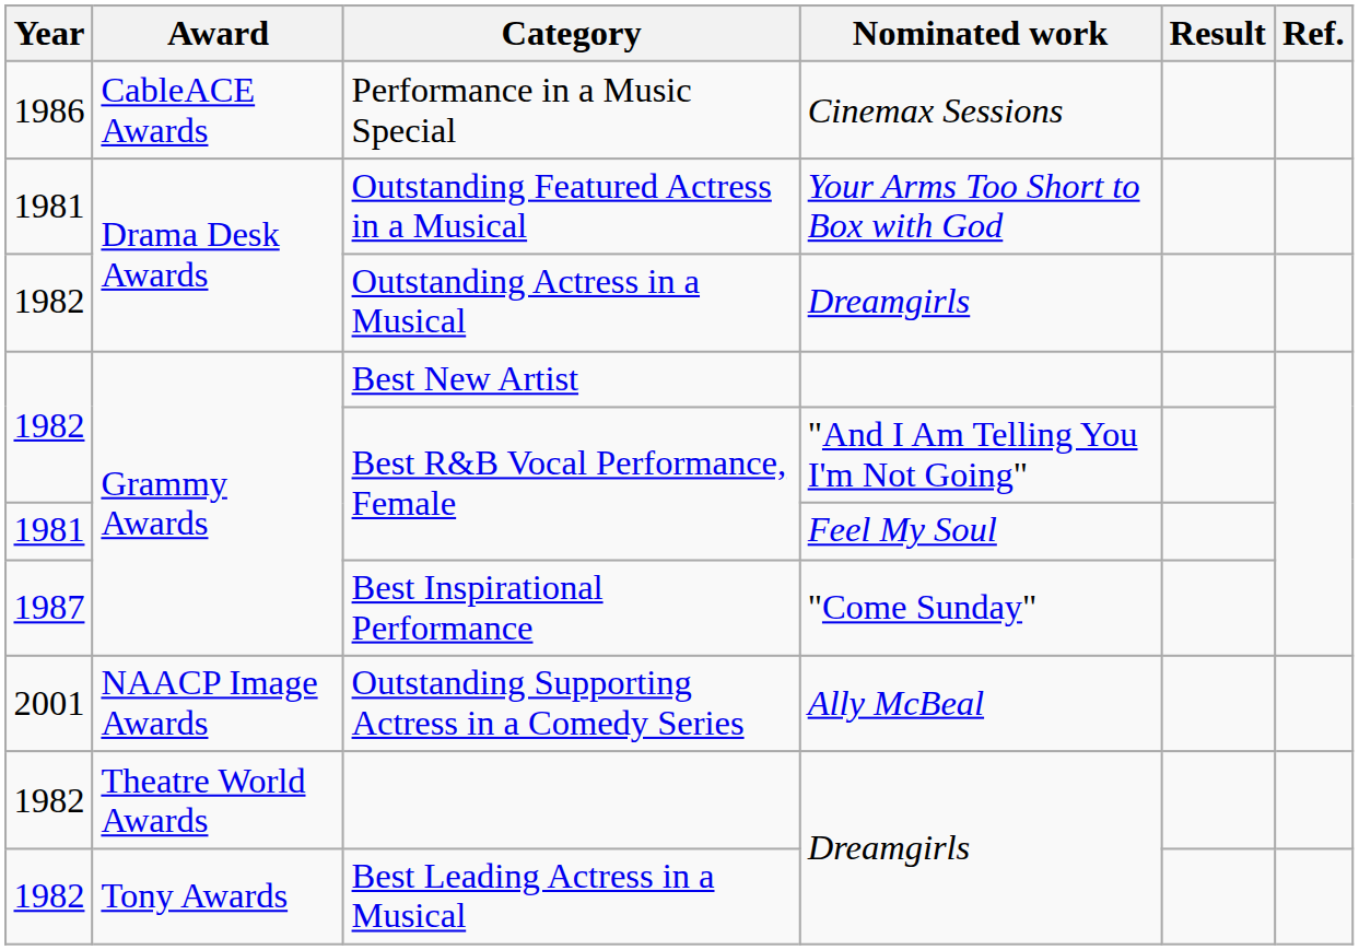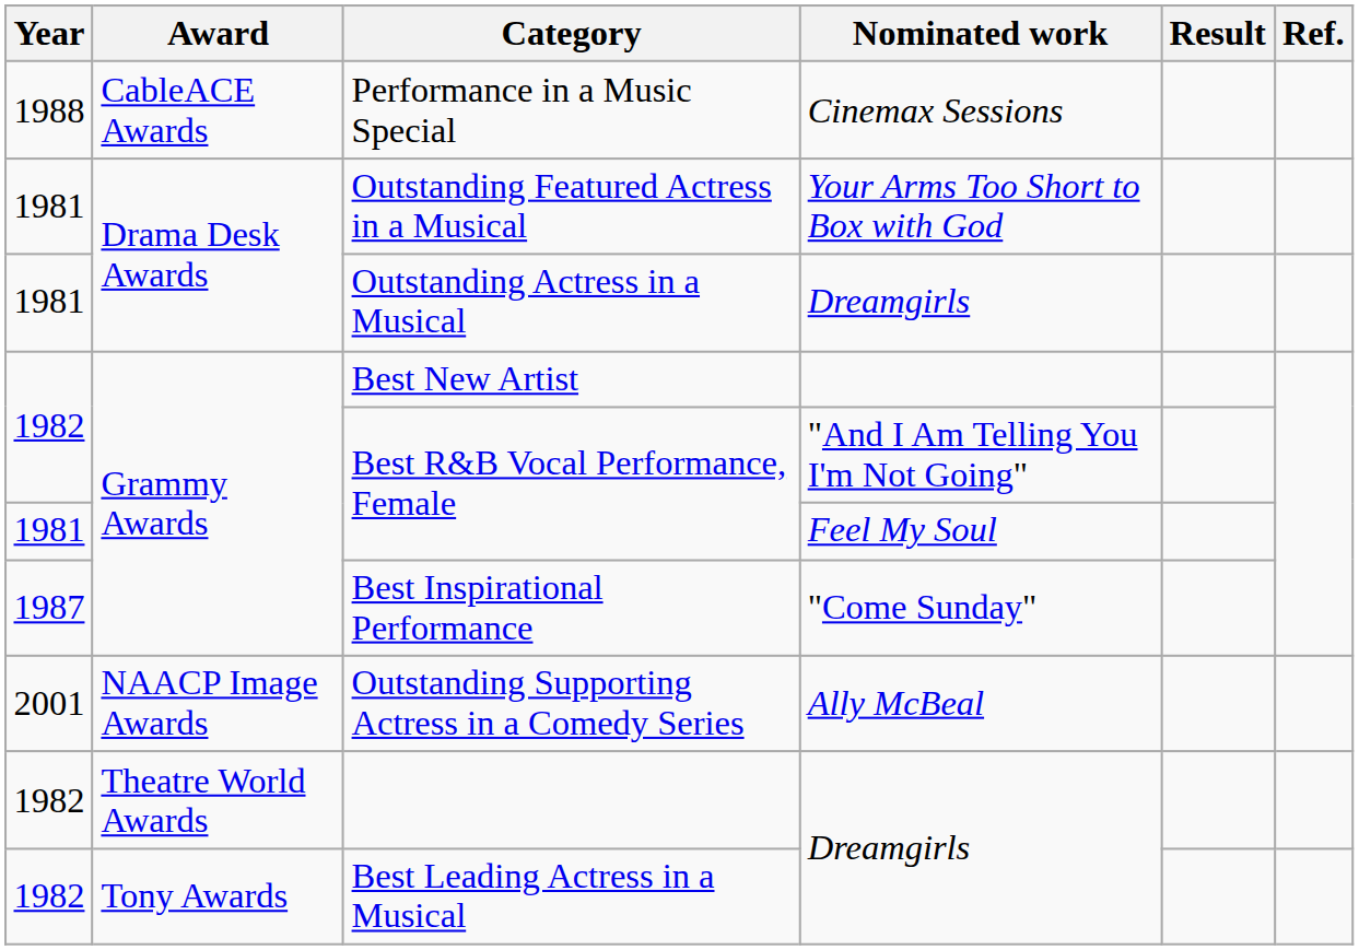 <table class="wikitable plainrowheaders">
 <tr>
 <th>Year</th>
 <th>Award</th>
 <th>Category</th>
 <th>Nominated work</th>
 <th>Result</th>
 <th>Ref.</th>
 </tr>
 <tr>
-<td>1986</td>
+<td>1988</td>
 <td><a href='#'>CableACE Awards</a></td>
 <td>Performance in a Music Special</td>
 <td><em>Cinemax Sessions</em> </td>
 <td></td>
 <td align="center"></td>
 </tr>
 <tr>
 <td>1981</td>
 <td rowspan="2"><a href='#'>Drama Desk Awards</a></td>
 <td><a href='#'>Outstanding Featured Actress in a Musical</a></td>
 <td><em><a href='#'>Your Arms Too Short to Box with God</a></em></td>
 <td></td>
 <td align="center"></td>
 </tr>
 <tr>
-<td>1982</td>
+<td>1981</td>
 <td><a href='#'>Outstanding Actress in a Musical</a></td>
 <td><em><a href='#'>Dreamgirls</a></em></td>
 <td></td>
 <td align="center"></td>
 </tr>
 <tr>
 <td rowspan="2"><a href='#'>1982</a></td>
 <td rowspan="4"><a href='#'>Grammy Awards</a></td>
 <td><a href='#'>Best New Artist</a></td>
 <td></td>
 <td></td>
 <td align="center" rowspan="4"></td>
 </tr>
 <tr>
 <td rowspan="2"><a href='#'>Best R&B Vocal Performance, Female</a></td>
 <td>"<a href='#'>And I Am Telling You I'm Not Going</a>"</td>
 <td></td>
 </tr>
 <tr>
 <td><a href='#'>1981</a></td>
 <td><em><a href='#'>Feel My Soul</a></em></td>
 <td></td>
 </tr>
 <tr>
 <td><a href='#'>1987</a></td>
 <td><a href='#'>Best Inspirational Performance</a></td>
 <td>"<a href='#'>Come Sunday</a>"</td>
 <td></td>
 </tr>
 <tr>
 <td>2001</td>
 <td><a href='#'>NAACP Image Awards</a></td>
 <td><a href='#'>Outstanding Supporting Actress in a Comedy Series</a></td>
 <td><em><a href='#'>Ally McBeal</a></em></td>
 <td></td>
 <td align="center"></td>
 </tr>
 <tr>
 <td>1982</td>
 <td><a href='#'>Theatre World Awards</a></td>
 <td></td>
 <td rowspan="2"><em>Dreamgirls</em></td>
 <td></td>
 <td align="center"></td>
 </tr>
 <tr>
 <td><a href='#'>1982</a></td>
 <td><a href='#'>Tony Awards</a></td>
 <td><a href='#'>Best Leading Actress in a Musical</a></td>
 <td></td>
 <td align="center"></td>
 </tr>
 </table>
